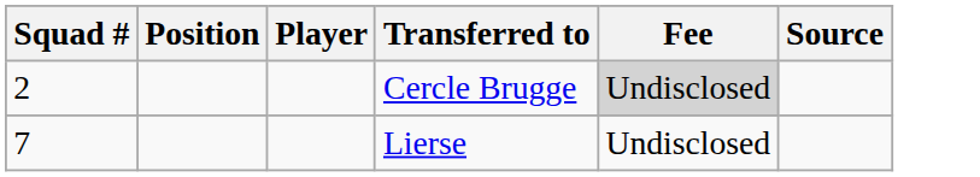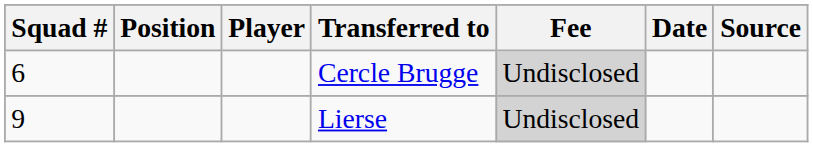 <table class="wikitable sortable" style="text-align:center; font-size:95%; text-align:left">
 <tr>
 <th><strong>Squad #</strong></th>
 <th><strong>Position</strong></th>
 <th><strong>Player</strong></th>
 <th><strong>Transferred to</strong></th>
 <th><strong>Fee</strong></th>
+<th><strong>Date</strong></th>
 <th><strong>Source</strong></th>
 </tr>
 <tr>
-<td>2</td>
+<td>6</td>
 <td></td>
 <td></td>
 <td> <a href='#'>Cercle Brugge</a></td>
 <td style="background: lightgrey;">Undisclosed</td>
 <td></td>
+<td></td>
 </tr>
 <tr>
-<td>7</td>
+<td>9</td>
 <td></td>
 <td></td>
 <td> <a href='#'>Lierse</a></td>
-<td>Undisclosed</td>
+<td style="background: lightgrey;">Undisclosed</td>
+<td></td>
 <td></td>
 </tr>
 </table>
